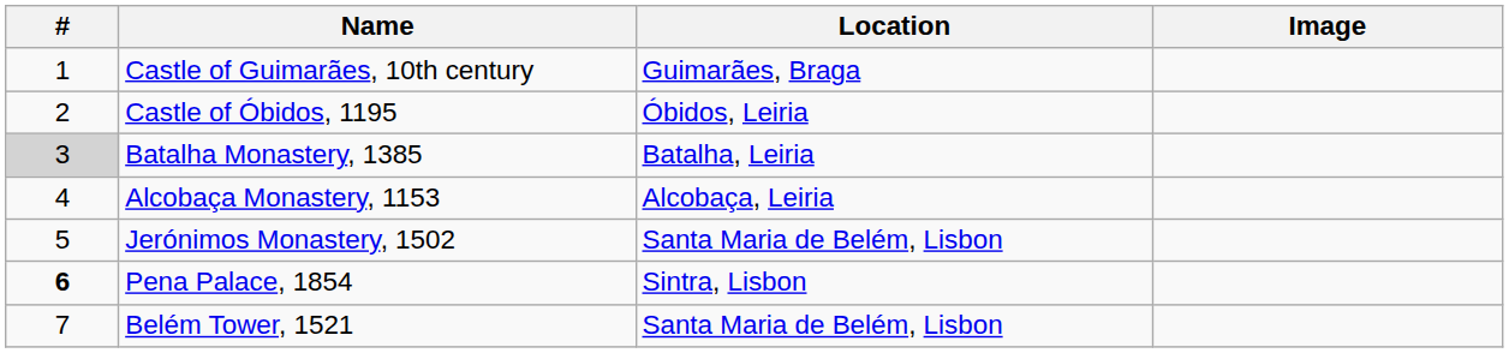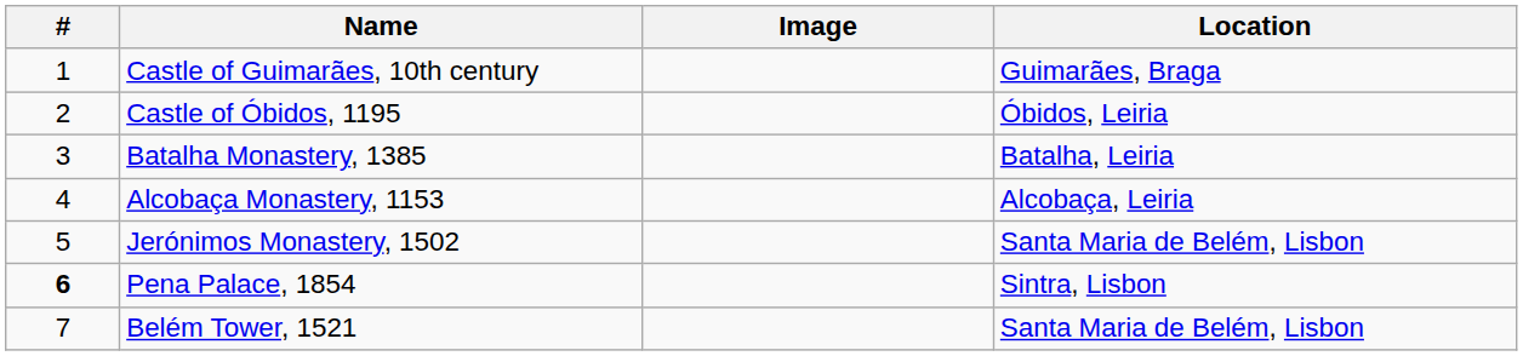 <table class="wikitable"  align=center>
 <tr>
 <th width=60px>#</th>
 <th width=300px>Name</th>
+<th width=200px>Image</th>
 <th width=300px>Location</th>
-<th width=200px>Image</th>
 </tr>
 <tr>
 <td align=center>1</td>
 <td><a href='#'>Castle of Guimarães</a>, 10th century</td>
+<td></td>
 <td><a href='#'>Guimarães</a>, <a href='#'>Braga</a> <br></td>
-<td></td>
 </tr>
 <tr>
 <td align=center>2</td>
 <td><a href='#'>Castle of Óbidos</a>, 1195</td>
+<td></td>
 <td><a href='#'>Óbidos</a>, <a href='#'>Leiria</a><br></td>
-<td></td>
 </tr>
 <tr>
-<td align=center style="background: lightgrey;">3</td>
+<td align=center>3</td>
 <td><a href='#'>Batalha Monastery</a>, 1385</td>
+<td></td>
 <td><a href='#'>Batalha</a>, <a href='#'>Leiria</a> <br></td>
-<td></td>
 </tr>
 <tr>
 <td align=center>4</td>
 <td><a href='#'>Alcobaça Monastery</a>, 1153</td>
+<td></td>
 <td><a href='#'>Alcobaça</a>, <a href='#'>Leiria</a> <br></td>
-<td></td>
 </tr>
 <tr>
 <td align=center>5</td>
 <td><a href='#'>Jerónimos Monastery</a>, 1502</td>
+<td></td>
 <td><a href='#'>Santa Maria de Belém</a>, <a href='#'>Lisbon</a> <br></td>
-<td></td>
 </tr>
 <tr>
 <td align=center><strong>6</strong></td>
 <td><a href='#'>Pena Palace</a>, 1854</td>
+<td></td>
 <td><a href='#'>Sintra</a>, <a href='#'>Lisbon</a> <br></td>
-<td></td>
 </tr>
 <tr>
 <td align=center>7</td>
 <td><a href='#'>Belém Tower</a>, 1521</td>
+<td></td>
 <td><a href='#'>Santa Maria de Belém</a>, <a href='#'>Lisbon</a> <br></td>
-<td></td>
 </tr>
 </table>
